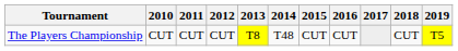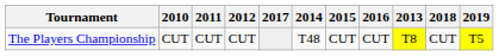 <table class="wikitable" style="font-size:95%;text-align:center;">
 <tr>
 <th>Tournament</th>
 <th>2010</th>
 <th>2011</th>
 <th>2012</th>
-<th>2013</th>
+<th>2017</th>
 <th>2014</th>
 <th>2015</th>
 <th>2016</th>
-<th>2017</th>
+<th>2013</th>
 <th>2018</th>
 <th>2019</th>
 </tr>
 <tr>
 <td align=left><a href='#'>The Players Championship</a></td>
 <td>CUT</td>
 <td>CUT</td>
 <td>CUT</td>
-<td style="background:yellow;">T8</td>
+<td style="background:#eeeeee;"></td>
 <td>T48</td>
 <td>CUT</td>
 <td>CUT</td>
-<td style="background:#eeeeee;"></td>
+<td style="background:yellow;">T8</td>
 <td>CUT</td>
 <td style="background:yellow;">T5</td>
 </tr>
 </table>
